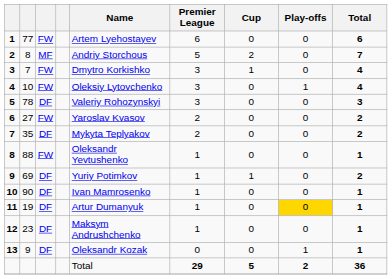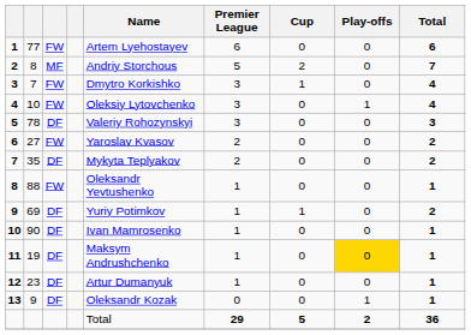 <table class="wikitable" style="text-align:center">
 <tr>
 <th width=15></th>
 <th width=15></th>
 <th width=15></th>
 <th width=15></th>
 <th width=155>Name</th>
 <th width=80><strong>Premier League</strong></th>
 <th width=80><strong>Cup</strong></th>
 <th width=80><strong>Play-offs</strong></th>
 <th width=80>Total</th>
 </tr>
 <tr>
 <td><strong>1</strong></td>
 <td>77</td>
 <td><a href='#'>FW</a></td>
 <td></td>
 <td align=left><a href='#'>Artem Lyehostayev</a></td>
 <td>6</td>
 <td>0</td>
 <td>0</td>
 <td><strong>6</strong></td>
 </tr>
 <tr>
 <td><strong>2</strong></td>
 <td>8</td>
 <td><a href='#'>MF</a></td>
 <td></td>
 <td align=left><a href='#'>Andriy Storchous</a></td>
 <td>5</td>
 <td>2</td>
 <td>0</td>
 <td><strong>7</strong></td>
 </tr>
 <tr>
 <td><strong>3</strong></td>
 <td>7</td>
 <td><a href='#'>FW</a></td>
 <td></td>
 <td align=left><a href='#'>Dmytro Korkishko</a></td>
 <td>3</td>
 <td>1</td>
 <td>0</td>
 <td><strong>4</strong></td>
 </tr>
 <tr>
 <td><strong>4</strong></td>
 <td>10</td>
 <td><a href='#'>FW</a></td>
 <td></td>
 <td align=left><a href='#'>Oleksiy Lytovchenko</a></td>
 <td>3</td>
 <td>0</td>
 <td>1</td>
 <td><strong>4</strong></td>
 </tr>
 <tr>
 <td><strong>5</strong></td>
 <td>78</td>
 <td><a href='#'>DF</a></td>
 <td></td>
 <td align=left><a href='#'>Valeriy Rohozynskyi</a></td>
 <td>3</td>
 <td>0</td>
 <td>0</td>
 <td><strong>3</strong></td>
 </tr>
 <tr>
 <td><strong>6</strong></td>
 <td>27</td>
 <td><a href='#'>FW</a></td>
 <td></td>
 <td align=left><a href='#'>Yaroslav Kvasov</a></td>
 <td>2</td>
 <td>0</td>
 <td>0</td>
 <td><strong>2</strong></td>
 </tr>
 <tr>
 <td><strong>7</strong></td>
 <td>35</td>
 <td><a href='#'>DF</a></td>
 <td></td>
 <td align=left><a href='#'>Mykyta Teplyakov</a></td>
 <td>2</td>
 <td>0</td>
 <td>0</td>
 <td><strong>2</strong></td>
 </tr>
 <tr>
 <td><strong>8</strong></td>
 <td>88</td>
 <td><a href='#'>FW</a></td>
 <td></td>
 <td align=left><a href='#'>Oleksandr Yevtushenko</a></td>
 <td>1</td>
 <td>0</td>
 <td>0</td>
 <td><strong>1</strong></td>
 </tr>
 <tr>
 <td><strong>9</strong></td>
 <td>69</td>
 <td><a href='#'>DF</a></td>
 <td></td>
 <td align=left><a href='#'>Yuriy Potimkov</a></td>
 <td>1</td>
 <td>1</td>
 <td>0</td>
 <td><strong>2</strong></td>
 </tr>
 <tr>
 <td><strong>10</strong></td>
 <td>90</td>
 <td><a href='#'>DF</a></td>
 <td></td>
 <td align=left><a href='#'>Ivan Mamrosenko</a></td>
 <td>1</td>
 <td>0</td>
 <td>0</td>
 <td><strong>1</strong></td>
 </tr>
 <tr>
 <td><strong>11</strong></td>
 <td>19</td>
 <td><a href='#'>DF</a></td>
 <td></td>
-<td align=left><a href='#'>Artur Dumanyuk</a></td>
+<td align=left><a href='#'>Maksym Andrushchenko</a></td>
 <td>1</td>
 <td>0</td>
 <td style="background: gold;">0</td>
 <td><strong>1</strong></td>
 </tr>
 <tr>
 <td><strong>12</strong></td>
 <td>23</td>
 <td><a href='#'>DF</a></td>
 <td></td>
-<td align=left><a href='#'>Maksym Andrushchenko</a></td>
+<td align=left><a href='#'>Artur Dumanyuk</a></td>
 <td>1</td>
 <td>0</td>
 <td>0</td>
 <td><strong>1</strong></td>
 </tr>
 <tr>
 <td><strong>13</strong></td>
 <td>9</td>
 <td><a href='#'>DF</a></td>
 <td></td>
 <td align=left><a href='#'>Oleksandr Kozak</a></td>
 <td>0</td>
 <td>0</td>
 <td>1</td>
 <td><strong>1</strong></td>
 </tr>
 <tr>
 <td></td>
 <td></td>
 <td></td>
 <td></td>
 <td align=left>Total</td>
 <td><strong>29</strong></td>
 <td><strong>5</strong></td>
 <td><strong>2</strong></td>
 <td><strong>36</strong></td>
 </tr>
 <tr>
 </tr>
 </table>
